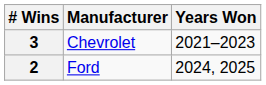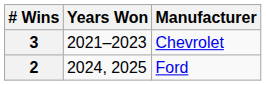 <table class="wikitable" style="font-size: 95%;">
 <tr>
 <th># Wins</th>
+<th>Years Won</th>
 <th>Manufacturer</th>
-<th>Years Won</th>
 </tr>
 <tr>
 <th>3</th>
+<td>2021–2023</td>
 <td><a href='#'>Chevrolet</a></td>
-<td>2021–2023</td>
 </tr>
 <tr>
 <th>2</th>
+<td>2024, 2025</td>
 <td><a href='#'>Ford</a></td>
-<td>2024, 2025</td>
 </tr>
 </table>
